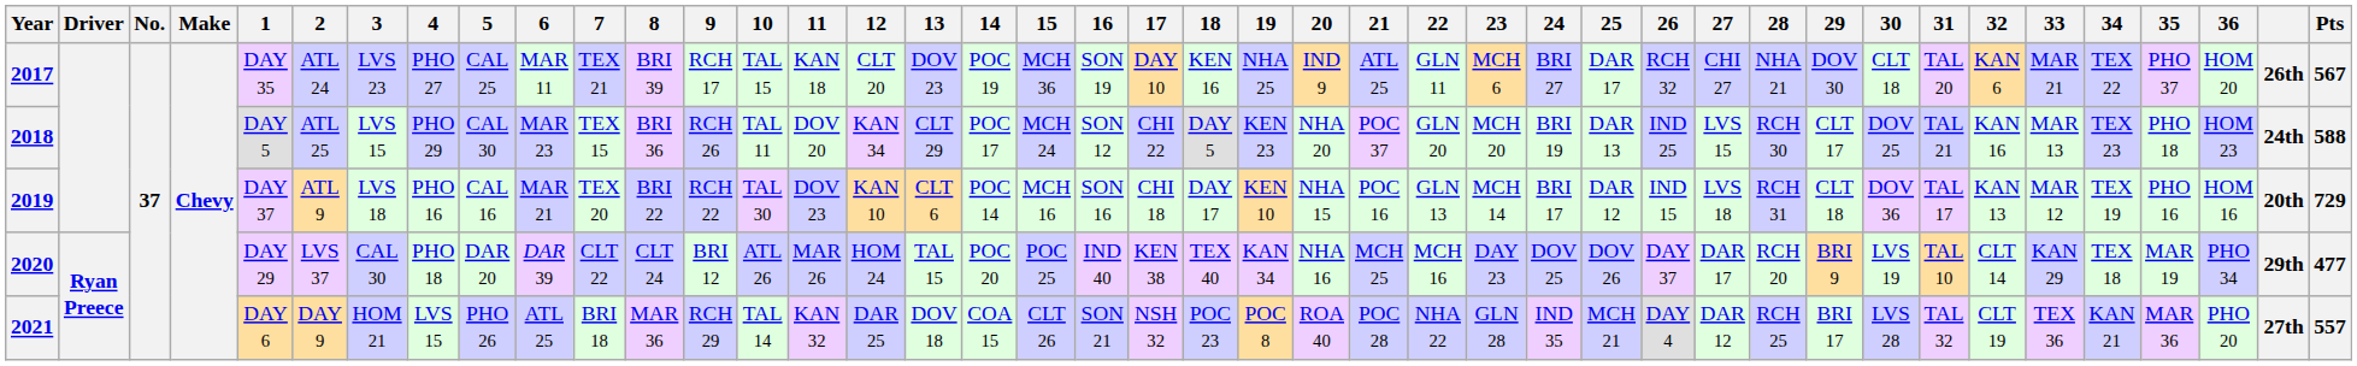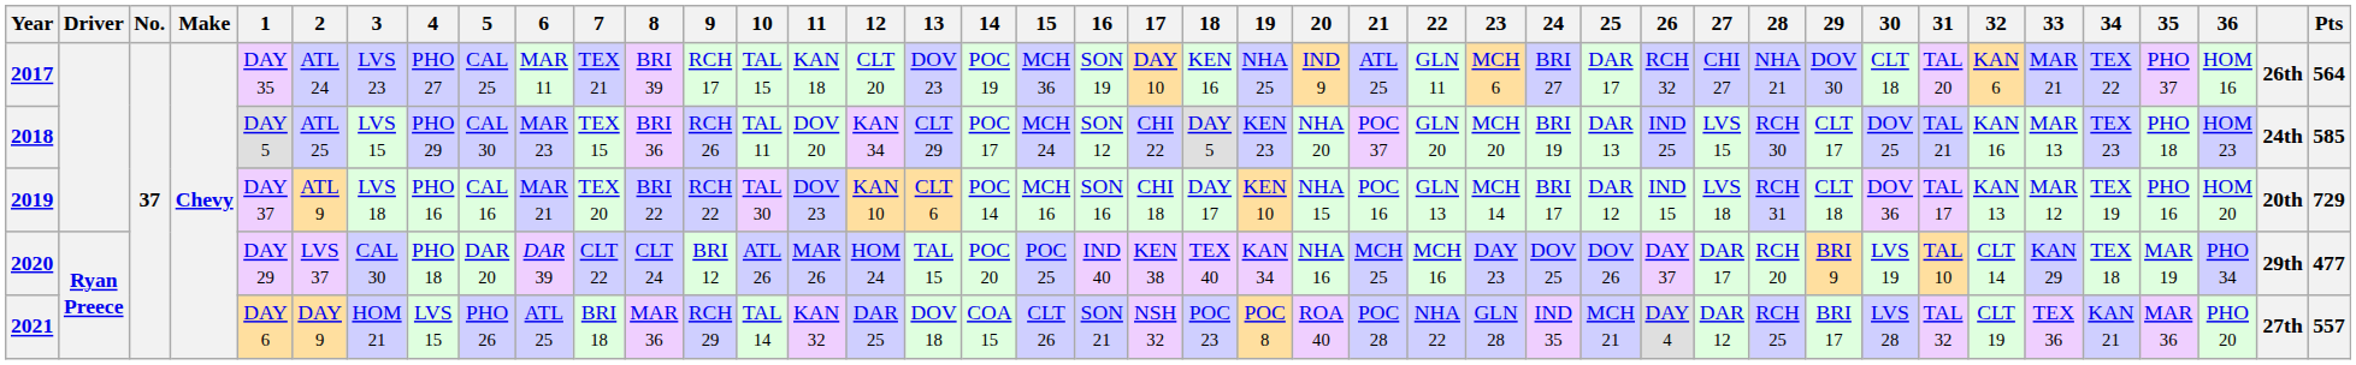 <table class="wikitable" style="text-align:center; font-size:75%">
 <tr>
 <th>Year</th>
 <th>Driver</th>
 <th>No.</th>
 <th>Make</th>
 <th>1</th>
 <th>2</th>
 <th>3</th>
 <th>4</th>
 <th>5</th>
 <th>6</th>
 <th>7</th>
 <th>8</th>
 <th>9</th>
 <th>10</th>
 <th>11</th>
 <th>12</th>
 <th>13</th>
 <th>14</th>
 <th>15</th>
 <th>16</th>
 <th>17</th>
 <th>18</th>
 <th>19</th>
 <th>20</th>
 <th>21</th>
 <th>22</th>
 <th>23</th>
 <th>24</th>
 <th>25</th>
 <th>26</th>
 <th>27</th>
 <th>28</th>
 <th>29</th>
 <th>30</th>
 <th>31</th>
 <th>32</th>
 <th>33</th>
 <th>34</th>
 <th>35</th>
 <th>36</th>
 <th></th>
 <th>Pts</th>
 </tr>
 <tr>
 <th><a href='#'>2017</a></th>
 <th rowspan=3></th>
 <th rowspan=5>37</th>
 <th rowspan=5><a href='#'>Chevy</a></th>
 <td style="background:#EFCFFF;"><a href='#'>DAY</a><br><small>35</small></td>
 <td style="background:#CFCFFF;"><a href='#'>ATL</a><br><small>24</small></td>
 <td style="background:#CFCFFF;"><a href='#'>LVS</a><br><small>23</small></td>
 <td style="background:#CFCFFF;"><a href='#'>PHO</a><br><small>27</small></td>
 <td style="background:#CFCFFF;"><a href='#'>CAL</a><br><small>25</small></td>
 <td style="background:#DFFFDF;"><a href='#'>MAR</a><br><small>11</small></td>
 <td style="background:#CFCFFF;"><a href='#'>TEX</a><br><small>21</small></td>
 <td style="background:#EFCFFF;"><a href='#'>BRI</a><br><small>39</small></td>
 <td style="background:#DFFFDF;"><a href='#'>RCH</a><br><small>17</small></td>
 <td style="background:#DFFFDF;"><a href='#'>TAL</a><br><small>15</small></td>
 <td style="background:#DFFFDF;"><a href='#'>KAN</a><br><small>18</small></td>
 <td style="background:#DFFFDF;"><a href='#'>CLT</a><br><small>20</small></td>
 <td style="background:#CFCFFF;"><a href='#'>DOV</a><br><small>23</small></td>
 <td style="background:#DFFFDF;"><a href='#'>POC</a><br><small>19</small></td>
 <td style="background:#CFCFFF;"><a href='#'>MCH</a><br><small>36</small></td>
 <td style="background:#DFFFDF;"><a href='#'>SON</a><br><small>19</small></td>
 <td style="background:#FFDF9F;"><a href='#'>DAY</a><br><small>10</small></td>
 <td style="background:#DFFFDF;"><a href='#'>KEN</a><br><small>16</small></td>
 <td style="background:#CFCFFF;"><a href='#'>NHA</a><br><small>25</small></td>
 <td style="background:#FFDF9F;"><a href='#'>IND</a><br><small>9</small></td>
 <td style="background:#CFCFFF;"><a href='#'>ATL</a><br><small>25</small></td>
 <td style="background:#DFFFDF;"><a href='#'>GLN</a><br><small>11</small></td>
 <td style="background:#FFDF9F;"><a href='#'>MCH</a><br><small>6</small></td>
 <td style="background:#CFCFFF;"><a href='#'>BRI</a><br><small>27</small></td>
 <td style="background:#DFFFDF;"><a href='#'>DAR</a><br><small>17</small></td>
 <td style="background:#CFCFFF;"><a href='#'>RCH</a><br><small>32</small></td>
 <td style="background:#CFCFFF;"><a href='#'>CHI</a><br><small>27</small></td>
 <td style="background:#CFCFFF;"><a href='#'>NHA</a><br><small>21</small></td>
 <td style="background:#CFCFFF;"><a href='#'>DOV</a><br><small>30</small></td>
 <td style="background:#DFFFDF;"><a href='#'>CLT</a><br><small>18</small></td>
 <td style="background:#EFCFFF;"><a href='#'>TAL</a><br><small>20</small></td>
 <td style="background:#FFDF9F;"><a href='#'>KAN</a><br><small>6</small></td>
 <td style="background:#CFCFFF;"><a href='#'>MAR</a><br><small>21</small></td>
 <td style="background:#CFCFFF;"><a href='#'>TEX</a><br><small>22</small></td>
 <td style="background:#EFCFFF;"><a href='#'>PHO</a><br><small>37</small></td>
-<td style="background:#DFFFDF;"><a href='#'>HOM</a><br><small>20</small></td>
+<td style="background:#DFFFDF;"><a href='#'>HOM</a><br><small>16</small></td>
 <th>26th</th>
-<th>567</th>
+<th>564</th>
 </tr>
 <tr>
 <th><a href='#'>2018</a></th>
 <td style="background:#DFDFDF;"><a href='#'>DAY</a><br><small>5</small></td>
 <td style="background:#CFCFFF;"><a href='#'>ATL</a><br><small>25</small></td>
 <td style="background:#DFFFDF;"><a href='#'>LVS</a><br><small>15</small></td>
 <td style="background:#CFCFFF;"><a href='#'>PHO</a><br><small>29</small></td>
 <td style="background:#CFCFFF;"><a href='#'>CAL</a><br><small>30</small></td>
 <td style="background:#CFCFFF;"><a href='#'>MAR</a><br><small>23</small></td>
 <td style="background:#DFFFDF;"><a href='#'>TEX</a><br><small>15</small></td>
 <td style="background:#EFCFFF;"><a href='#'>BRI</a><br><small>36</small></td>
 <td style="background:#CFCFFF;"><a href='#'>RCH</a><br><small>26</small></td>
 <td style="background:#DFFFDF;"><a href='#'>TAL</a><br><small>11</small></td>
 <td style="background:#DFFFDF;"><a href='#'>DOV</a><br><small>20</small></td>
 <td style="background:#EFCFFF;"><a href='#'>KAN</a><br><small>34</small></td>
 <td style="background:#CFCFFF;"><a href='#'>CLT</a><br><small>29</small></td>
 <td style="background:#DFFFDF;"><a href='#'>POC</a><br><small>17</small></td>
 <td style="background:#CFCFFF;"><a href='#'>MCH</a><br><small>24</small></td>
 <td style="background:#DFFFDF;"><a href='#'>SON</a><br><small>12</small></td>
 <td style="background:#CFCFFF;"><a href='#'>CHI</a><br><small>22</small></td>
 <td style="background:#DFDFDF;"><a href='#'>DAY</a><br><small>5</small></td>
 <td style="background:#CFCFFF;"><a href='#'>KEN</a><br><small>23</small></td>
 <td style="background:#DFFFDF;"><a href='#'>NHA</a><br><small>20</small></td>
 <td style="background:#EFCFFF;"><a href='#'>POC</a><br><small>37</small></td>
 <td style="background:#DFFFDF;"><a href='#'>GLN</a><br><small>20</small></td>
 <td style="background:#DFFFDF;"><a href='#'>MCH</a><br><small>20</small></td>
 <td style="background:#DFFFDF;"><a href='#'>BRI</a><br><small>19</small></td>
 <td style="background:#DFFFDF;"><a href='#'>DAR</a><br><small>13</small></td>
 <td style="background:#CFCFFF;"><a href='#'>IND</a><br><small>25</small></td>
 <td style="background:#DFFFDF;"><a href='#'>LVS</a><br><small>15</small></td>
 <td style="background:#CFCFFF;"><a href='#'>RCH</a><br><small>30</small></td>
 <td style="background:#DFFFDF;"><a href='#'>CLT</a><br><small>17</small></td>
 <td style="background:#CFCFFF;"><a href='#'>DOV</a><br><small>25</small></td>
 <td style="background:#CFCFFF;"><a href='#'>TAL</a><br><small>21</small></td>
 <td style="background:#DFFFDF;"><a href='#'>KAN</a><br><small>16</small></td>
 <td style="background:#DFFFDF;"><a href='#'>MAR</a><br><small>13</small></td>
 <td style="background:#CFCFFF;"><a href='#'>TEX</a><br><small>23</small></td>
 <td style="background:#DFFFDF;"><a href='#'>PHO</a><br><small>18</small></td>
 <td style="background:#CFCFFF;"><a href='#'>HOM</a><br><small>23</small></td>
 <th>24th</th>
-<th>588</th>
+<th>585</th>
 </tr>
 <tr>
 <th><a href='#'>2019</a></th>
 <td style="background:#EFCFFF;"><a href='#'>DAY</a><br><small>37</small></td>
 <td style="background:#FFDF9F;"><a href='#'>ATL</a><br><small>9</small></td>
 <td style="background:#DFFFDF;"><a href='#'>LVS</a><br><small>18</small></td>
 <td style="background:#DFFFDF;"><a href='#'>PHO</a><br><small>16</small></td>
 <td style="background:#DFFFDF;"><a href='#'>CAL</a><br><small>16</small></td>
 <td style="background:#CFCFFF;"><a href='#'>MAR</a><br><small>21</small></td>
 <td style="background:#DFFFDF;"><a href='#'>TEX</a><br><small>20</small></td>
 <td style="background:#CFCFFF;"><a href='#'>BRI</a><br><small>22</small></td>
 <td style="background:#CFCFFF;"><a href='#'>RCH</a><br><small>22</small></td>
 <td style="background:#EFCFFF;"><a href='#'>TAL</a><br><small>30</small></td>
 <td style="background:#CFCFFF;"><a href='#'>DOV</a><br><small>23</small></td>
 <td style="background:#FFDF9F;"><a href='#'>KAN</a><br><small>10</small></td>
 <td style="background:#FFDF9F;"><a href='#'>CLT</a><br><small>6</small></td>
 <td style="background:#DFFFDF;"><a href='#'>POC</a><br><small>14</small></td>
 <td style="background:#DFFFDF;"><a href='#'>MCH</a><br><small>16</small></td>
 <td style="background:#DFFFDF;"><a href='#'>SON</a><br><small>16</small></td>
 <td style="background:#DFFFDF;"><a href='#'>CHI</a><br><small>18</small></td>
 <td style="background:#DFFFDF;"><a href='#'>DAY</a><br><small>17</small></td>
 <td style="background:#FFDF9F;"><a href='#'>KEN</a><br><small>10</small></td>
 <td style="background:#DFFFDF;"><a href='#'>NHA</a><br><small>15</small></td>
 <td style="background:#DFFFDF;"><a href='#'>POC</a><br><small>16</small></td>
 <td style="background:#DFFFDF;"><a href='#'>GLN</a><br><small>13</small></td>
 <td style="background:#DFFFDF;"><a href='#'>MCH</a><br><small>14</small></td>
 <td style="background:#DFFFDF;"><a href='#'>BRI</a><br><small>17</small></td>
 <td style="background:#DFFFDF;"><a href='#'>DAR</a><br><small>12</small></td>
 <td style="background:#DFFFDF;"><a href='#'>IND</a><br><small>15</small></td>
 <td style="background:#DFFFDF;"><a href='#'>LVS</a><br><small>18</small></td>
 <td style="background:#CFCFFF;"><a href='#'>RCH</a><br><small>31</small></td>
 <td style="background:#DFFFDF;"><a href='#'>CLT</a><br><small>18</small></td>
 <td style="background:#EFCFFF;"><a href='#'>DOV</a><br><small>36</small></td>
 <td style="background:#EFCFFF;"><a href='#'>TAL</a><br><small>17</small></td>
 <td style="background:#DFFFDF;"><a href='#'>KAN</a><br><small>13</small></td>
 <td style="background:#DFFFDF;"><a href='#'>MAR</a><br><small>12</small></td>
 <td style="background:#DFFFDF;"><a href='#'>TEX</a><br><small>19</small></td>
 <td style="background:#DFFFDF;"><a href='#'>PHO</a><br><small>16</small></td>
-<td style="background:#DFFFDF;"><a href='#'>HOM</a><br><small>16</small></td>
+<td style="background:#DFFFDF;"><a href='#'>HOM</a><br><small>20</small></td>
 <th>20th</th>
 <th>729</th>
 </tr>
 <tr>
 <th><a href='#'>2020</a></th>
 <th rowspan=2><a href='#'>Ryan Preece</a></th>
 <td style="background:#EFCFFF;"><a href='#'>DAY</a><br><small>29</small></td>
 <td style="background:#EFCFFF;"><a href='#'>LVS</a><br><small>37</small></td>
 <td style="background:#CFCFFF;"><a href='#'>CAL</a><br><small>30</small></td>
 <td style="background:#DFFFDF;"><a href='#'>PHO</a><br><small>18</small></td>
 <td style="background:#DFFFDF;"><a href='#'>DAR</a><br><small>20</small></td>
 <td style="background:#EFCFFF;"><em><a href='#'>DAR</a></em><br><small>39</small></td>
 <td style="background:#CFCFFF;"><a href='#'>CLT</a><br><small>22</small></td>
 <td style="background:#CFCFFF;"><a href='#'>CLT</a><br><small>24</small></td>
 <td style="background:#DFFFDF;"><a href='#'>BRI</a><br><small>12</small></td>
 <td style="background:#CFCFFF;"><a href='#'>ATL</a><br><small>26</small></td>
 <td style="background:#CFCFFF;"><a href='#'>MAR</a><br><small>26</small></td>
 <td style="background:#CFCFFF;"><a href='#'>HOM</a><br><small>24</small></td>
 <td style="background:#DFFFDF;"><a href='#'>TAL</a><br><small>15</small></td>
 <td style="background:#DFFFDF;"><a href='#'>POC</a><br><small>20</small></td>
 <td style="background:#CFCFFF;"><a href='#'>POC</a><br><small>25</small></td>
 <td style="background:#EFCFFF;"><a href='#'>IND</a><br><small>40</small></td>
 <td style="background:#EFCFFF;"><a href='#'>KEN</a><br><small>38</small></td>
 <td style="background:#EFCFFF;"><a href='#'>TEX</a><br><small>40</small></td>
 <td style="background:#EFCFFF;"><a href='#'>KAN</a><br><small>34</small></td>
 <td style="background:#DFFFDF;"><a href='#'>NHA</a><br><small>16</small></td>
 <td style="background:#CFCFFF;"><a href='#'>MCH</a><br><small>25</small></td>
 <td style="background:#DFFFDF;"><a href='#'>MCH</a><br><small>16</small></td>
 <td style="background:#CFCFFF;"><a href='#'>DAY</a><br><small>23</small></td>
 <td style="background:#CFCFFF;"><a href='#'>DOV</a><br><small>25</small></td>
 <td style="background:#CFCFFF;"><a href='#'>DOV</a><br><small>26</small></td>
 <td style="background:#EFCFFF;"><a href='#'>DAY</a><br><small>37</small></td>
 <td style="background:#DFFFDF;"><a href='#'>DAR</a><br><small>17</small></td>
 <td style="background:#DFFFDF;"><a href='#'>RCH</a><br><small>20</small></td>
 <td style="background:#FFDF9F;"><a href='#'>BRI</a><br><small>9</small></td>
 <td style="background:#DFFFDF;"><a href='#'>LVS</a><br><small>19</small></td>
 <td style="background:#FFDF9F;"><a href='#'>TAL</a><br><small>10</small></td>
 <td style="background:#DFFFDF;"><a href='#'>CLT</a><br><small>14</small></td>
 <td style="background:#CFCFFF;"><a href='#'>KAN</a><br><small>29</small></td>
 <td style="background:#DFFFDF;"><a href='#'>TEX</a><br><small>18</small></td>
 <td style="background:#DFFFDF;"><a href='#'>MAR</a><br><small>19</small></td>
 <td style="background:#CFCFFF;"><a href='#'>PHO</a><br><small>34</small></td>
 <th>29th</th>
 <th>477</th>
 </tr>
 <tr>
 <th><a href='#'>2021</a></th>
 <td style="background:#FFDF9F;"><a href='#'>DAY</a><br><small>6</small></td>
 <td style="background:#FFDF9F;"><a href='#'>DAY</a><br><small>9</small></td>
 <td style="background:#CFCFFF;"><a href='#'>HOM</a><br><small>21</small></td>
 <td style="background:#DFFFDF;"><a href='#'>LVS</a><br><small>15</small></td>
 <td style="background:#CFCFFF;"><a href='#'>PHO</a><br><small>26</small></td>
 <td style="background:#CFCFFF;"><a href='#'>ATL</a><br><small>25</small></td>
 <td style="background:#DFFFDF;"><a href='#'>BRI</a><br><small>18</small></td>
 <td style="background:#EFCFFF;"><a href='#'>MAR</a><br><small>36</small></td>
 <td style="background:#CFCFFF;"><a href='#'>RCH</a><br><small>29</small></td>
 <td style="background:#DFFFDF;"><a href='#'>TAL</a><br><small>14</small></td>
 <td style="background:#EFCFFF;"><a href='#'>KAN</a><br><small>32</small></td>
 <td style="background:#CFCFFF;"><a href='#'>DAR</a><br><small>25</small></td>
 <td style="background:#DFFFDF;"><a href='#'>DOV</a><br><small>18</small></td>
 <td style="background:#DFFFDF;"><a href='#'>COA</a><br><small>15</small></td>
 <td style="background:#CFCFFF;"><a href='#'>CLT</a><br><small>26</small></td>
 <td style="background:#CFCFFF;"><a href='#'>SON</a><br><small>21</small></td>
 <td style="background:#EFCFFF;"><a href='#'>NSH</a><br><small>32</small></td>
 <td style="background:#CFCFFF;"><a href='#'>POC</a><br><small>23</small></td>
 <td style="background:#FFDF9F;"><a href='#'>POC</a><br><small>8</small></td>
 <td style="background:#EFCFFF;"><a href='#'>ROA</a><br><small>40</small></td>
 <td style="background:#CFCFFF;"><a href='#'>POC</a><br><small>28</small></td>
 <td style="background:#CFCFFF;"><a href='#'>NHA</a><br><small>22</small></td>
 <td style="background:#CFCFFF;"><a href='#'>GLN</a><br><small>28</small></td>
 <td style="background:#EFCFFF;"><a href='#'>IND</a><br><small>35</small></td>
 <td style="background:#CFCFFF;"><a href='#'>MCH</a><br><small>21</small></td>
 <td style="background:#DFDFDF;"><a href='#'>DAY</a><br><small>4</small></td>
 <td style="background:#DFFFDF;"><a href='#'>DAR</a><br><small>12</small></td>
 <td style="background:#CFCFFF;"><a href='#'>RCH</a><br><small>25</small></td>
 <td style="background:#DFFFDF;"><a href='#'>BRI</a><br><small>17</small></td>
 <td style="background:#CFCFFF;"><a href='#'>LVS</a><br><small>28</small></td>
 <td style="background:#EFCFFF;"><a href='#'>TAL</a><br><small>32</small></td>
 <td style="background:#DFFFDF;"><a href='#'>CLT</a><br><small>19</small></td>
 <td style="background:#EFCFFF;"><a href='#'>TEX</a><br><small>36</small></td>
 <td style="background:#CFCFFF;"><a href='#'>KAN</a><br><small>21</small></td>
 <td style="background:#EFCFFF;"><a href='#'>MAR</a><br><small>36</small></td>
 <td style="background:#DFFFDF;"><a href='#'>PHO</a><br><small>20</small></td>
 <th>27th</th>
 <th>557</th>
 </tr>
 </table>
